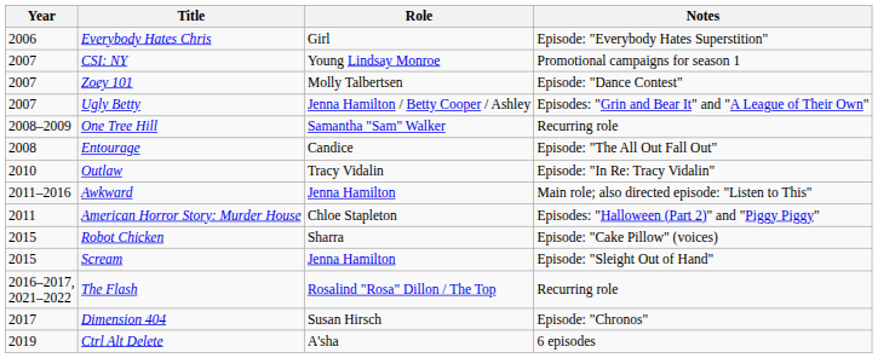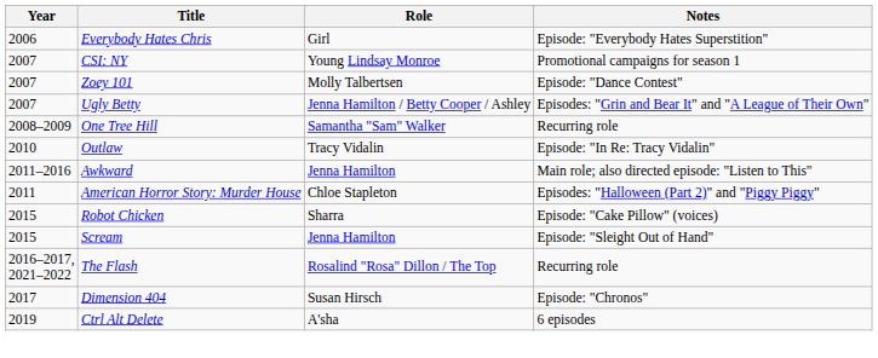 <table class="wikitable sortable">
 <tr>
 <th>Year</th>
 <th>Title</th>
 <th>Role</th>
 <th class="unsortable">Notes</th>
 </tr>
 <tr>
 <td>2006</td>
 <td><em><a href='#'>Everybody Hates Chris</a></em></td>
 <td>Girl</td>
 <td>Episode: "Everybody Hates Superstition"</td>
 </tr>
 <tr>
 <td>2007</td>
 <td><em><a href='#'>CSI: NY</a></em></td>
 <td>Young <a href='#'>Lindsay Monroe</a></td>
 <td>Promotional campaigns for season 1</td>
 </tr>
 <tr>
 <td>2007</td>
 <td><em><a href='#'>Zoey 101</a></em></td>
 <td>Molly Talbertsen</td>
 <td>Episode: "Dance Contest"</td>
 </tr>
 <tr>
 <td>2007</td>
 <td><em><a href='#'>Ugly Betty</a></em></td>
 <td><a href='#'>Jenna Hamilton</a> / <a href='#'>Betty Cooper</a> / Ashley</td>
 <td>Episodes: "<a href='#'>Grin and Bear It</a>" and "<a href='#'>A League of Their Own</a>"</td>
 </tr>
 <tr>
 <td>2008–2009</td>
 <td><em><a href='#'>One Tree Hill</a></em></td>
 <td><a href='#'>Samantha "Sam" Walker</a></td>
 <td>Recurring role</td>
-</tr>
-<tr>
-<td>2008</td>
-<td><em><a href='#'>Entourage</a></em></td>
-<td>Candice</td>
-<td>Episode: "The All Out Fall Out"</td>
 </tr>
 <tr>
 <td>2010</td>
 <td><em><a href='#'>Outlaw</a></em></td>
 <td>Tracy Vidalin</td>
 <td>Episode: "In Re: Tracy Vidalin"</td>
 </tr>
 <tr>
 <td>2011–2016</td>
 <td><em><a href='#'>Awkward</a></em></td>
 <td><a href='#'>Jenna Hamilton</a></td>
 <td>Main role; also directed episode: "Listen to This"</td>
 </tr>
 <tr>
 <td>2011</td>
 <td><em><a href='#'>American Horror Story: Murder House</a></em></td>
 <td>Chloe Stapleton</td>
 <td>Episodes: "<a href='#'>Halloween (Part 2)</a>" and "<a href='#'>Piggy Piggy</a>"</td>
 </tr>
 <tr>
 <td>2015</td>
 <td><em><a href='#'>Robot Chicken</a></em></td>
 <td>Sharra</td>
 <td>Episode: "Cake Pillow" (voices)</td>
 </tr>
 <tr>
 <td>2015</td>
 <td><em><a href='#'>Scream</a></em></td>
 <td><a href='#'>Jenna Hamilton</a></td>
 <td>Episode: "Sleight Out of Hand"</td>
 </tr>
 <tr>
 <td>2016–2017,<br>2021–2022</td>
 <td><em><a href='#'>The Flash</a></em></td>
 <td><a href='#'>Rosalind "Rosa" Dillon / The Top</a></td>
 <td>Recurring role</td>
 </tr>
 <tr>
 <td>2017</td>
 <td><em><a href='#'>Dimension 404</a></em></td>
 <td>Susan Hirsch</td>
 <td>Episode: "Chronos"</td>
 </tr>
 <tr>
 <td>2019</td>
 <td><em><a href='#'>Ctrl Alt Delete</a></em></td>
 <td>A'sha</td>
 <td>6 episodes</td>
 </tr>
 </table>
